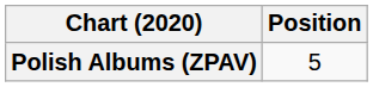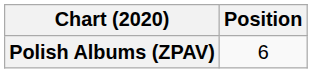 <table class="wikitable sortable plainrowheaders" style="text-align:center">
 <tr>
 <th scope="col">Chart (2020)</th>
 <th scope="col">Position</th>
 </tr>
 <tr>
 <th scope="row">Polish Albums (ZPAV)</th>
-<td>5</td>
+<td>6</td>
 </tr>
 </table>
